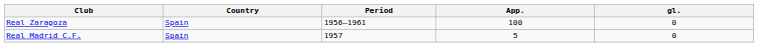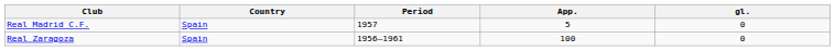 <table class="wikitable"  style="font-size:95%; width:60%;">
 <tr>
 <th style="width:100px;">Club</th>
 <th style="width:100px;">Country</th>
 <th width="70">Period</th>
 <th style="width:100px;">App.</th>
 <th style="width:100px;">gl.</th>
 </tr>
 <tr>
+<td><a href='#'>Real Madrid C.F.</a></td>
+<td> <a href='#'>Spain</a></td>
+<td>1957</td>
+<td align=center>5</td>
+<td align=center>0</td>
+</tr>
+<tr>
 <td><a href='#'>Real Zaragoza</a></td>
 <td> <a href='#'>Spain</a></td>
 <td>1956–1961</td>
 <td align=center>100</td>
 <td align=center>0</td>
 </tr>
-<tr>
-<td><a href='#'>Real Madrid C.F.</a></td>
-<td> <a href='#'>Spain</a></td>
-<td>1957</td>
-<td align=center>5</td>
-<td align=center>0</td>
-</tr>
 </table>
